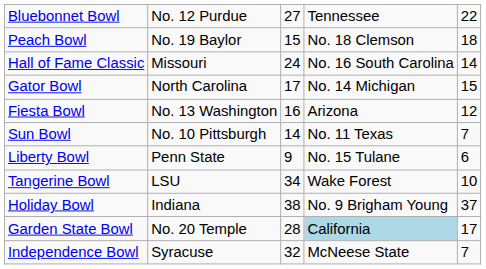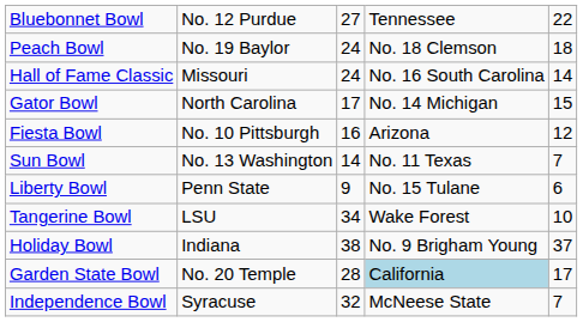 <table class="wikitable">
 <tr>
 <td><a href='#'>Bluebonnet Bowl</a></td>
 <td>No. 12 Purdue</td>
 <td>27</td>
 <td>Tennessee</td>
 <td>22</td>
 </tr>
 <tr>
 <td><a href='#'>Peach Bowl</a></td>
 <td>No. 19 Baylor</td>
-<td>15</td>
+<td>24</td>
 <td>No. 18 Clemson</td>
 <td>18</td>
 </tr>
 <tr>
 <td><a href='#'>Hall of Fame Classic</a></td>
 <td>Missouri</td>
 <td>24</td>
 <td>No. 16 South Carolina</td>
 <td>14</td>
 </tr>
 <tr>
 <td><a href='#'>Gator Bowl</a></td>
 <td>North Carolina</td>
 <td>17</td>
 <td>No. 14 Michigan</td>
 <td>15</td>
 </tr>
 <tr>
 <td><a href='#'>Fiesta Bowl</a></td>
-<td>No. 13 Washington</td>
+<td>No. 10 Pittsburgh</td>
 <td>16</td>
 <td>Arizona</td>
 <td>12</td>
 </tr>
 <tr>
 <td><a href='#'>Sun Bowl</a></td>
-<td>No. 10 Pittsburgh</td>
+<td>No. 13 Washington</td>
 <td>14</td>
 <td>No. 11 Texas</td>
 <td>7</td>
 </tr>
 <tr>
 <td><a href='#'>Liberty Bowl</a></td>
 <td>Penn State</td>
 <td>9</td>
 <td>No. 15 Tulane</td>
 <td>6</td>
 </tr>
 <tr>
 <td><a href='#'>Tangerine Bowl</a></td>
 <td>LSU</td>
 <td>34</td>
 <td>Wake Forest</td>
 <td>10</td>
 </tr>
 <tr>
 <td><a href='#'>Holiday Bowl</a></td>
 <td>Indiana</td>
 <td>38</td>
 <td>No. 9 Brigham Young</td>
 <td>37</td>
 </tr>
 <tr>
 <td><a href='#'>Garden State Bowl</a></td>
 <td>No. 20 Temple</td>
 <td>28</td>
 <td style="background: lightblue;">California</td>
 <td>17</td>
 </tr>
 <tr>
 <td><a href='#'>Independence Bowl</a></td>
 <td>Syracuse</td>
 <td>32</td>
 <td>McNeese State</td>
 <td>7</td>
 </tr>
 </table>
